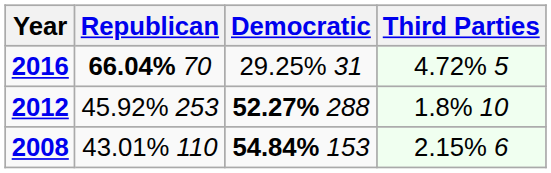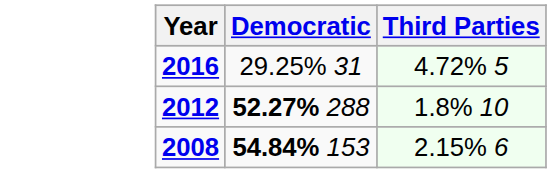 <table class="wikitable" style="float:right; font-size:95%;">
 <tr bgcolor=lightgrey>
 <th>Year</th>
-<th><a href='#'>Republican</a></th>
 <th><a href='#'>Democratic</a></th>
 <th><a href='#'>Third Parties</a></th>
 </tr>
 <tr>
 <td style="text-align:center;" ><strong><a href='#'>2016</a></strong></td>
-<td style="text-align:center;" ><strong>66.04%</strong> <em>70</em></td>
 <td style="text-align:center;" >29.25% <em>31</em></td>
 <td style="text-align:center; background:honeyDew;">4.72% <em>5</em></td>
 </tr>
 <tr>
 <td style="text-align:center;" ><strong><a href='#'>2012</a></strong></td>
-<td style="text-align:center;" >45.92% <em>253</em></td>
 <td style="text-align:center;" ><strong>52.27%</strong> <em>288</em></td>
 <td style="text-align:center; background:honeyDew;">1.8% <em>10</em></td>
 </tr>
 <tr>
 <td style="text-align:center;" ><strong><a href='#'>2008</a></strong></td>
-<td style="text-align:center;" >43.01% <em>110</em></td>
 <td style="text-align:center;" ><strong>54.84%</strong> <em>153</em></td>
 <td style="text-align:center; background:honeyDew;">2.15% <em>6</em></td>
 </tr>
 </table>
